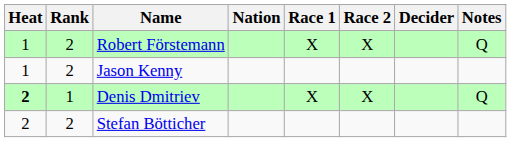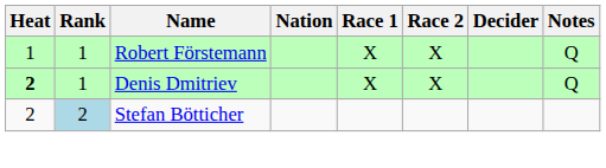 <table class="wikitable sortable" style="text-align:center">
 <tr>
 <th>Heat</th>
 <th>Rank</th>
 <th>Name</th>
 <th>Nation</th>
 <th>Race 1</th>
 <th>Race 2</th>
 <th>Decider</th>
 <th>Notes</th>
 </tr>
 <tr bgcolor=bbffbb>
 <td>1</td>
-<td>2</td>
+<td>1</td>
 <td align=left><a href='#'>Robert Förstemann</a></td>
 <td align=left></td>
 <td>X</td>
 <td>X</td>
 <td></td>
 <td>Q</td>
-</tr>
-<tr>
-<td>1</td>
-<td>2</td>
-<td align=left><a href='#'>Jason Kenny</a></td>
-<td align=left></td>
-<td></td>
-<td></td>
-<td></td>
-<td></td>
 </tr>
 <tr bgcolor=bbffbb>
 <td><strong>2</strong></td>
 <td>1</td>
 <td align=left><a href='#'>Denis Dmitriev</a></td>
 <td align=left></td>
 <td>X</td>
 <td>X</td>
 <td></td>
 <td>Q</td>
 </tr>
 <tr>
 <td>2</td>
-<td>2</td>
+<td style="background: lightblue;">2</td>
 <td align=left><a href='#'>Stefan Bötticher</a></td>
 <td align=left></td>
 <td></td>
 <td></td>
 <td></td>
 <td></td>
 </tr>
 </table>
